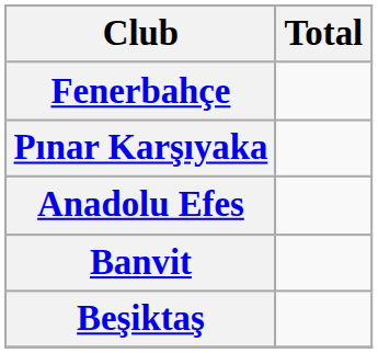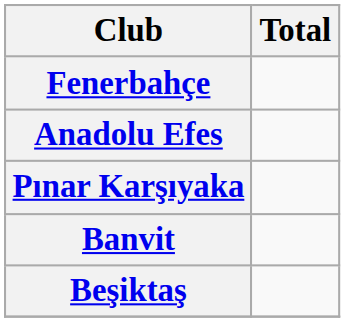 <table class="sortable wikitable plainrowheaders">
 <tr>
 <th scope="col">Club</th>
 <th scope="col">Total</th>
 </tr>
 <tr>
 <th scope="row"><a href='#'>Fenerbahçe</a></th>
 <td align="center"></td>
 </tr>
 <tr>
-<th scope="row"><a href='#'>Pınar Karşıyaka</a></th>
+<th scope="row"><a href='#'>Anadolu Efes</a></th>
 <td align="center"></td>
 </tr>
 <tr>
-<th scope="row"><a href='#'>Anadolu Efes</a></th>
+<th scope="row"><a href='#'>Pınar Karşıyaka</a></th>
 <td align="center"></td>
 </tr>
 <tr>
 <th scope="row"><a href='#'>Banvit</a></th>
 <td align="center"></td>
 </tr>
 <tr>
 <th scope="row"><a href='#'>Beşiktaş</a></th>
 <td align="center"></td>
 </tr>
 <tr>
 </tr>
 </table>
